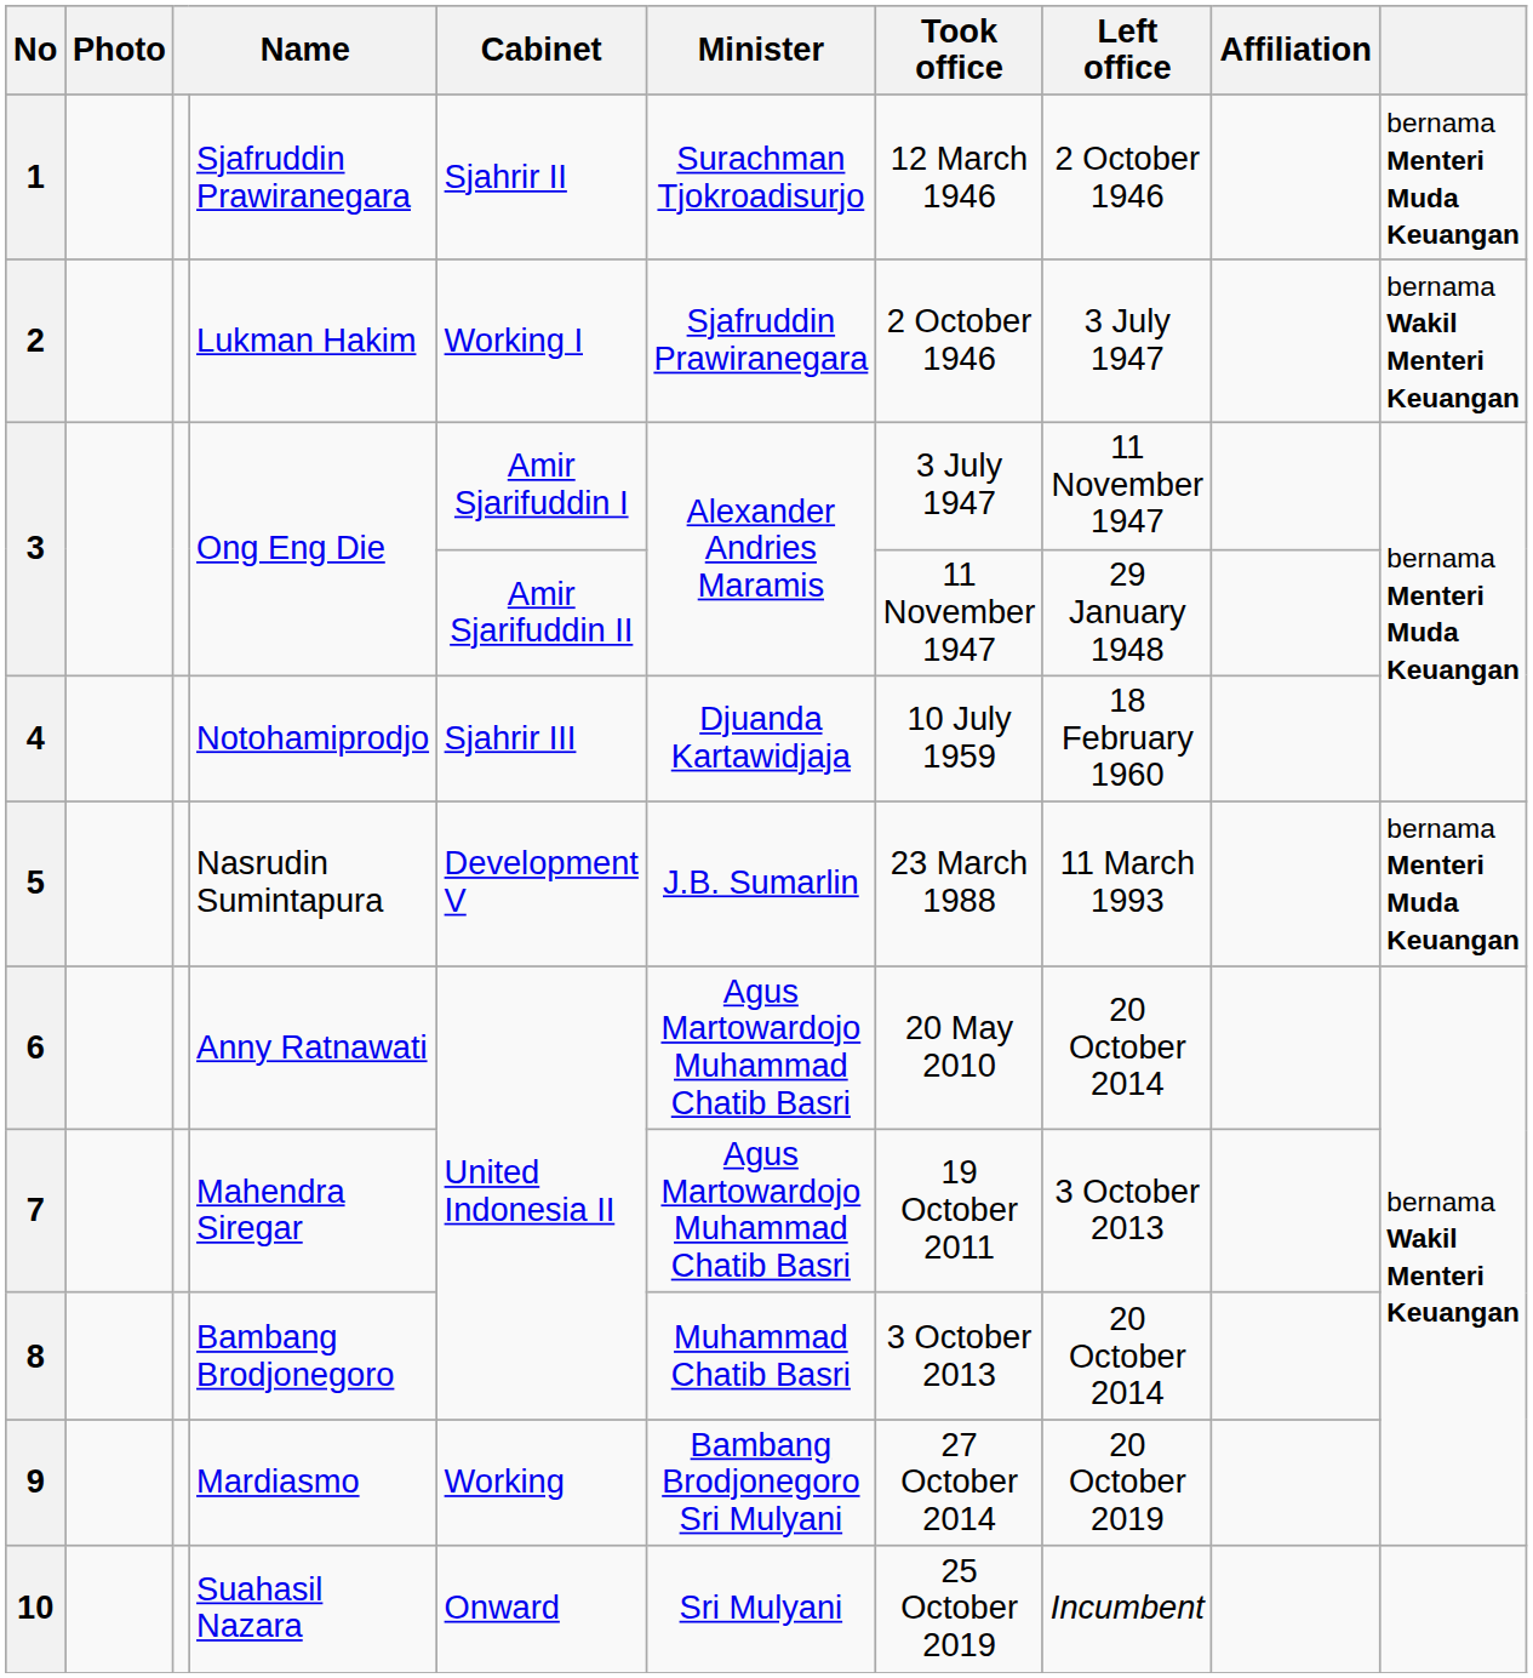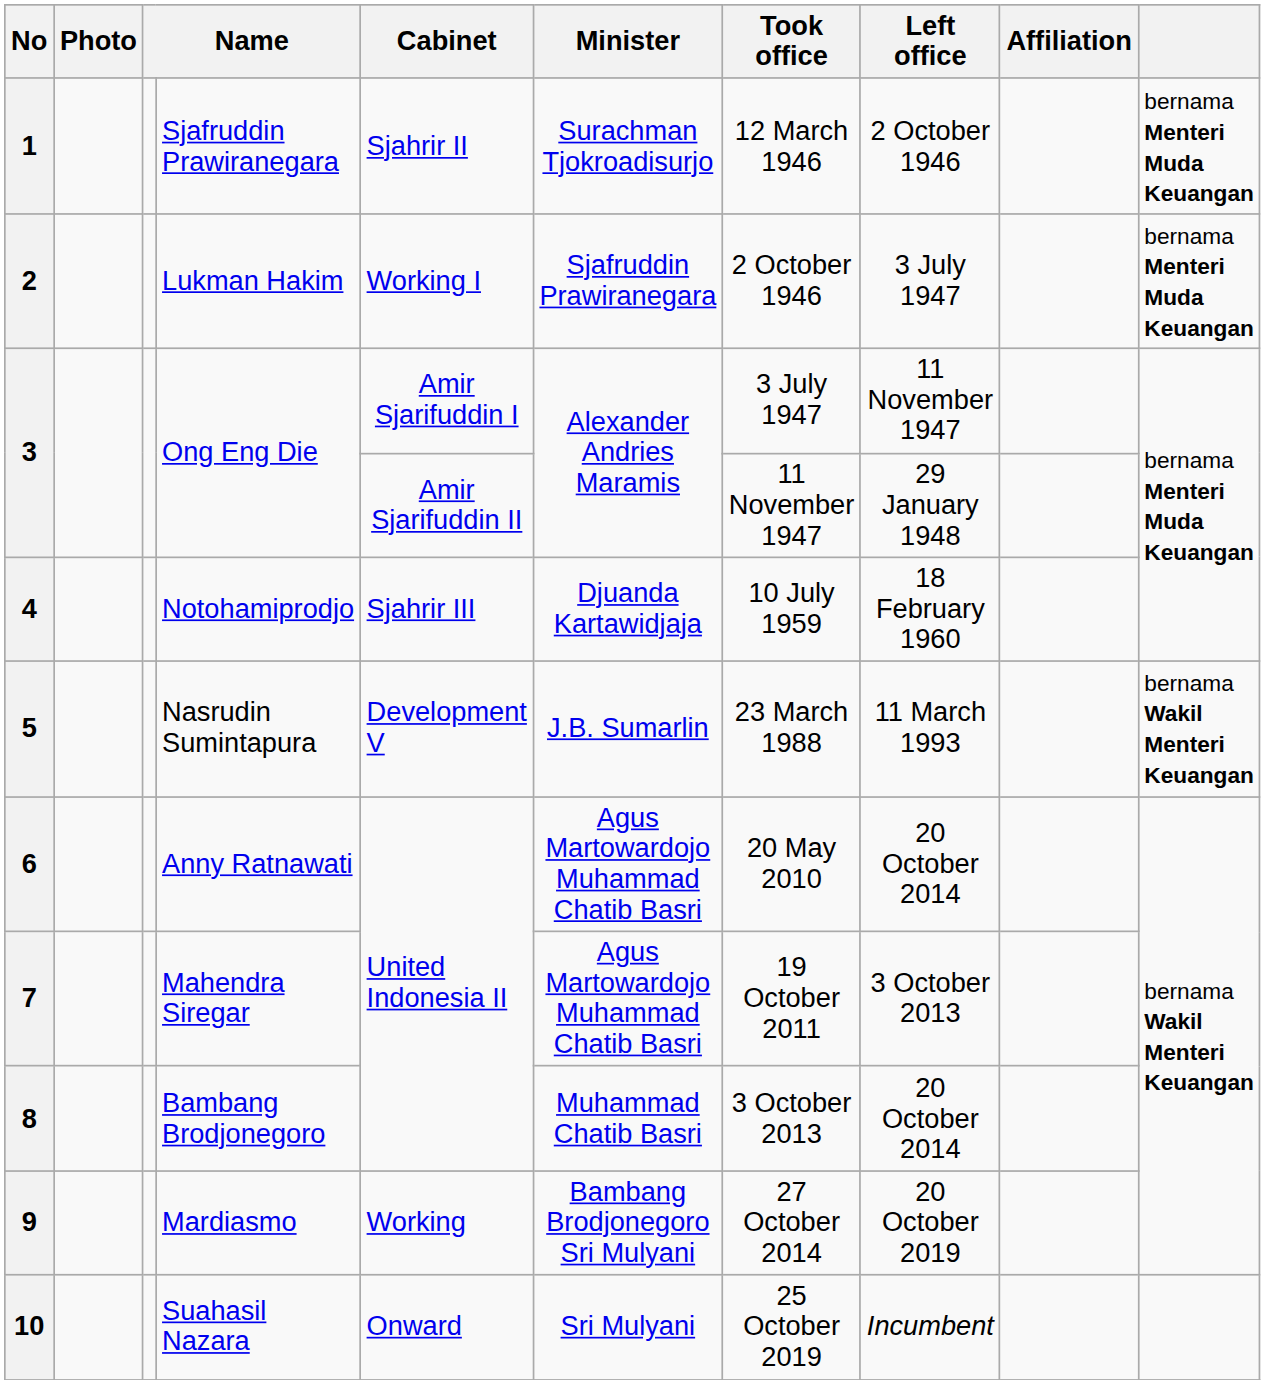 <table class="wikitable">
 <tr>
 <th>No</th>
 <th>Photo</th>
 <th colspan="2">Name</th>
 <th>Cabinet</th>
 <th>Minister</th>
 <th>Took office</th>
 <th>Left office</th>
 <th>Affiliation</th>
 <th></th>
 </tr>
 <tr>
 <th>1</th>
 <td></td>
 <td></td>
 <td><a href='#'>Sjafruddin Prawiranegara</a></td>
 <td><a href='#'>Sjahrir II</a></td>
 <td style="text-align:center;"><a href='#'>Surachman Tjokroadisurjo</a></td>
 <td style="text-align:center;">12 March 1946</td>
 <td style="text-align:center;">2 October 1946</td>
 <td></td>
 <td><small>bernama <strong>Menteri Muda Keuangan</strong></small></td>
 </tr>
 <tr>
 <th>2</th>
 <td></td>
 <td></td>
 <td><a href='#'>Lukman Hakim</a></td>
 <td><a href='#'>Working I</a></td>
 <td style="text-align:center;"><a href='#'>Sjafruddin Prawiranegara</a></td>
 <td style="text-align:center;">2 October 1946</td>
 <td style="text-align:center;">3 July 1947</td>
 <td></td>
-<td><small>bernama <strong>Wakil Menteri Keuangan</strong></small></td>
+<td><small>bernama <strong>Menteri Muda Keuangan</strong></small></td>
 </tr>
 <tr>
 <th rowspan=2>3</th>
 <td rowspan=2></td>
 <td rowspan="2"></td>
 <td rowspan=2><a href='#'>Ong Eng Die</a></td>
 <td style="text-align:center;"><a href='#'>Amir Sjarifuddin I</a></td>
 <td rowspan="2" style="text-align:center;"><a href='#'>Alexander Andries Maramis</a></td>
 <td style="text-align:center;">3 July 1947</td>
 <td style="text-align:center;">11 November 1947</td>
 <td></td>
 <td rowspan=3><small>bernama <strong>Menteri Muda Keuangan</strong></small></td>
 </tr>
 <tr>
 <td style="text-align:center;"><a href='#'>Amir Sjarifuddin II</a></td>
 <td style="text-align:center;">11 November 1947</td>
 <td style="text-align:center;">29 January 1948</td>
 <td></td>
 </tr>
 <tr>
 <th>4</th>
 <td></td>
 <td></td>
 <td><a href='#'>Notohamiprodjo</a></td>
 <td><a href='#'>Sjahrir III</a></td>
 <td style="text-align:center;"><a href='#'>Djuanda Kartawidjaja</a></td>
 <td style="text-align:center;">10 July 1959</td>
 <td style="text-align:center;">18 February 1960</td>
 <td></td>
 </tr>
 <tr>
 <th>5</th>
 <td></td>
 <td></td>
 <td>Nasrudin Sumintapura</td>
 <td><a href='#'>Development V</a></td>
 <td style="text-align:center;"><a href='#'>J.B. Sumarlin</a></td>
 <td style="text-align:center;">23 March 1988</td>
 <td style="text-align:center;">11 March 1993</td>
 <td></td>
-<td><small>bernama <strong>Menteri Muda Keuangan</strong></small></td>
+<td><small>bernama <strong>Wakil Menteri Keuangan</strong></small></td>
 </tr>
 <tr>
 <th>6</th>
 <td></td>
 <td></td>
 <td><a href='#'>Anny Ratnawati</a></td>
 <td rowspan=3><a href='#'>United Indonesia II</a></td>
 <td style="text-align:center;"><a href='#'>Agus Martowardojo</a><br><a href='#'>Muhammad Chatib Basri</a></td>
 <td style="text-align:center;">20 May 2010</td>
 <td style="text-align:center;">20 October 2014</td>
 <td></td>
 <td rowspan=4><small>bernama <strong>Wakil Menteri Keuangan</strong></small></td>
 </tr>
 <tr>
 <th>7</th>
 <td></td>
 <td></td>
 <td><a href='#'>Mahendra Siregar</a></td>
 <td style="text-align:center;"><a href='#'>Agus Martowardojo</a><br><a href='#'>Muhammad Chatib Basri</a></td>
 <td style="text-align:center;">19 October 2011</td>
 <td style="text-align:center;">3 October 2013</td>
 <td></td>
 </tr>
 <tr>
 <th>8</th>
 <td></td>
 <td></td>
 <td><a href='#'>Bambang Brodjonegoro</a></td>
 <td style="text-align:center;"><a href='#'>Muhammad Chatib Basri</a></td>
 <td style="text-align:center;">3 October 2013</td>
 <td style="text-align:center;">20 October 2014</td>
 <td></td>
 </tr>
 <tr>
 <th>9</th>
 <td></td>
 <td></td>
 <td><a href='#'>Mardiasmo</a></td>
 <td><a href='#'>Working</a></td>
 <td style="text-align:center;"><a href='#'>Bambang Brodjonegoro</a><br><a href='#'>Sri Mulyani</a></td>
 <td style="text-align:center;">27 October 2014</td>
 <td style="text-align:center;">20 October 2019</td>
 <td></td>
 </tr>
 <tr>
 <th>10</th>
 <td></td>
 <td></td>
 <td><a href='#'>Suahasil Nazara</a></td>
 <td><a href='#'>Onward</a></td>
 <td style="text-align:center;"><a href='#'>Sri Mulyani</a></td>
 <td style="text-align:center;">25 October 2019</td>
 <td style="text-align:center;"><em>Incumbent</em></td>
 <td></td>
 <td style="text-align:center;"></td>
 </tr>
 <tr>
 </tr>
 </table>
